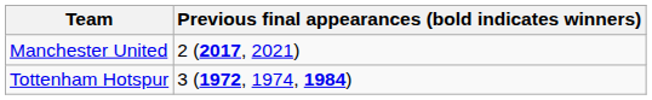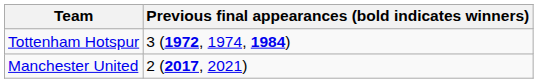 <table class="wikitable plainrowheaders">
 <tr>
 <th scope="col">Team</th>
 <th scope="col">Previous final appearances (bold indicates winners)</th>
 </tr>
 <tr>
+<td> <a href='#'>Tottenham Hotspur</a></td>
+<td>3 (<strong><a href='#'>1972</a></strong>, <a href='#'>1974</a>, <strong><a href='#'>1984</a></strong>)</td>
+</tr>
+<tr>
 <td> <a href='#'>Manchester United</a></td>
 <td>2 (<strong><a href='#'>2017</a></strong>, <a href='#'>2021</a>)</td>
 </tr>
-<tr>
-<td> <a href='#'>Tottenham Hotspur</a></td>
-<td>3 (<strong><a href='#'>1972</a></strong>, <a href='#'>1974</a>, <strong><a href='#'>1984</a></strong>)</td>
-</tr>
 </table>
